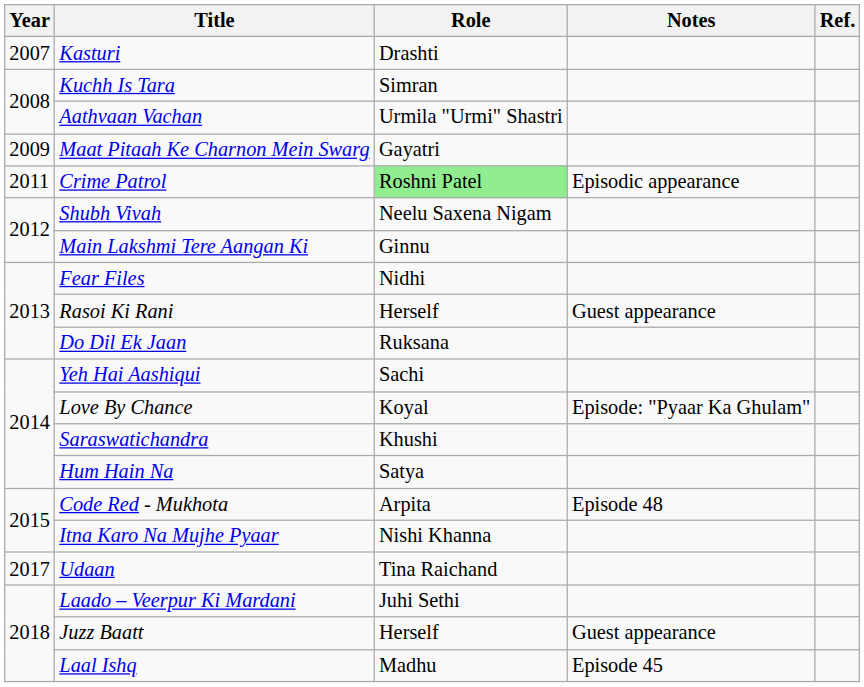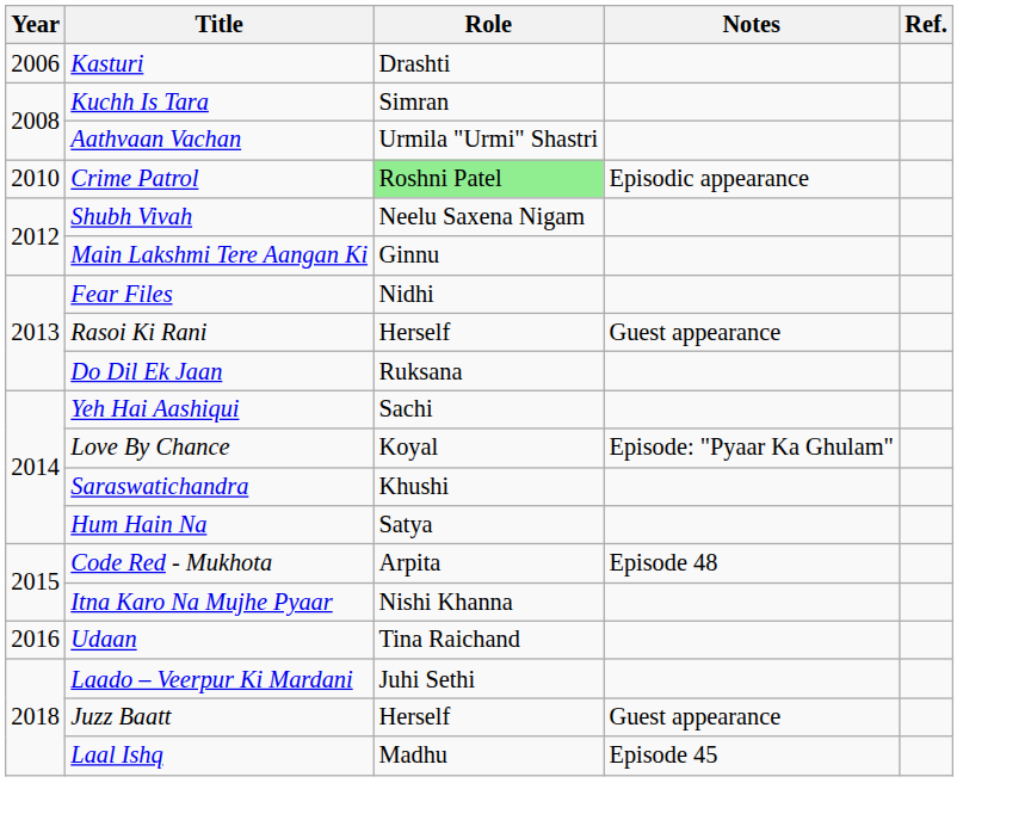 <table class="wikitable sortable">
 <tr>
 <th>Year</th>
 <th>Title</th>
 <th>Role</th>
 <th class="unsortable">Notes</th>
 <th class="unsortable">Ref.</th>
 </tr>
 <tr>
-<td>2007</td>
+<td>2006</td>
 <td><a href='#'><em>Kasturi</em></a></td>
 <td>Drashti</td>
 <td></td>
 <td></td>
 </tr>
 <tr>
 <td rowspan="2">2008</td>
 <td><em><a href='#'>Kuchh Is Tara</a></em></td>
 <td>Simran</td>
 <td></td>
 <td></td>
 </tr>
 <tr>
 <td><em><a href='#'>Aathvaan Vachan</a></em></td>
 <td>Urmila "Urmi" Shastri</td>
 <td></td>
 <td></td>
 </tr>
 <tr>
-<td>2009</td>
-<td><em><a href='#'>Maat Pitaah Ke Charnon Mein Swarg</a></em></td>
-<td>Gayatri</td>
-<td></td>
-<td></td>
-</tr>
-<tr>
-<td>2011</td>
+<td>2010</td>
 <td><em><a href='#'>Crime Patrol</a></em></td>
 <td style="background: lightgreen;">Roshni Patel</td>
 <td>Episodic appearance</td>
 <td></td>
 </tr>
 <tr>
 <td rowspan="2">2012</td>
 <td><em><a href='#'>Shubh Vivah</a></em></td>
 <td>Neelu Saxena Nigam</td>
 <td></td>
 <td></td>
 </tr>
 <tr>
 <td><em><a href='#'>Main Lakshmi Tere Aangan Ki</a></em></td>
 <td>Ginnu</td>
 <td></td>
 <td></td>
 </tr>
 <tr>
 <td rowspan="3">2013</td>
 <td><em><a href='#'>Fear Files</a></em></td>
 <td>Nidhi</td>
 <td></td>
 <td></td>
 </tr>
 <tr>
 <td><em>Rasoi Ki Rani</em></td>
 <td>Herself</td>
 <td>Guest appearance</td>
 <td></td>
 </tr>
 <tr>
 <td><em><a href='#'>Do Dil Ek Jaan</a></em></td>
 <td>Ruksana</td>
 <td></td>
 <td></td>
 </tr>
 <tr>
 <td rowspan="4">2014</td>
 <td><em><a href='#'>Yeh Hai Aashiqui</a></em></td>
 <td>Sachi</td>
 <td></td>
 <td></td>
 </tr>
 <tr>
 <td><em>Love By Chance</em></td>
 <td>Koyal</td>
 <td>Episode: "Pyaar Ka Ghulam"</td>
 <td></td>
 </tr>
 <tr>
 <td><em><a href='#'>Saraswatichandra</a></em></td>
 <td>Khushi</td>
 <td></td>
 <td></td>
 </tr>
 <tr>
 <td><em><a href='#'>Hum Hain Na</a></em></td>
 <td>Satya</td>
 <td></td>
 <td></td>
 </tr>
 <tr>
 <td rowspan="2">2015</td>
 <td><em><a href='#'>Code Red</a> - Mukhota</em></td>
 <td>Arpita</td>
 <td>Episode 48</td>
 <td></td>
 </tr>
 <tr>
 <td><em><a href='#'>Itna Karo Na Mujhe Pyaar</a></em></td>
 <td>Nishi Khanna</td>
 <td></td>
 <td></td>
 </tr>
 <tr>
-<td>2017</td>
+<td>2016</td>
 <td><em><a href='#'>Udaan</a></em></td>
 <td>Tina Raichand</td>
 <td></td>
 <td></td>
 </tr>
 <tr>
 <td rowspan="3">2018</td>
 <td><em><a href='#'>Laado – Veerpur Ki Mardani</a></em></td>
 <td>Juhi Sethi</td>
 <td></td>
 <td></td>
 </tr>
 <tr>
 <td><em>Juzz Baatt</em></td>
 <td>Herself</td>
 <td>Guest appearance</td>
 <td></td>
 </tr>
 <tr>
 <td><em><a href='#'>Laal Ishq</a></em></td>
 <td>Madhu</td>
 <td>Episode 45</td>
 <td></td>
 </tr>
 </table>
